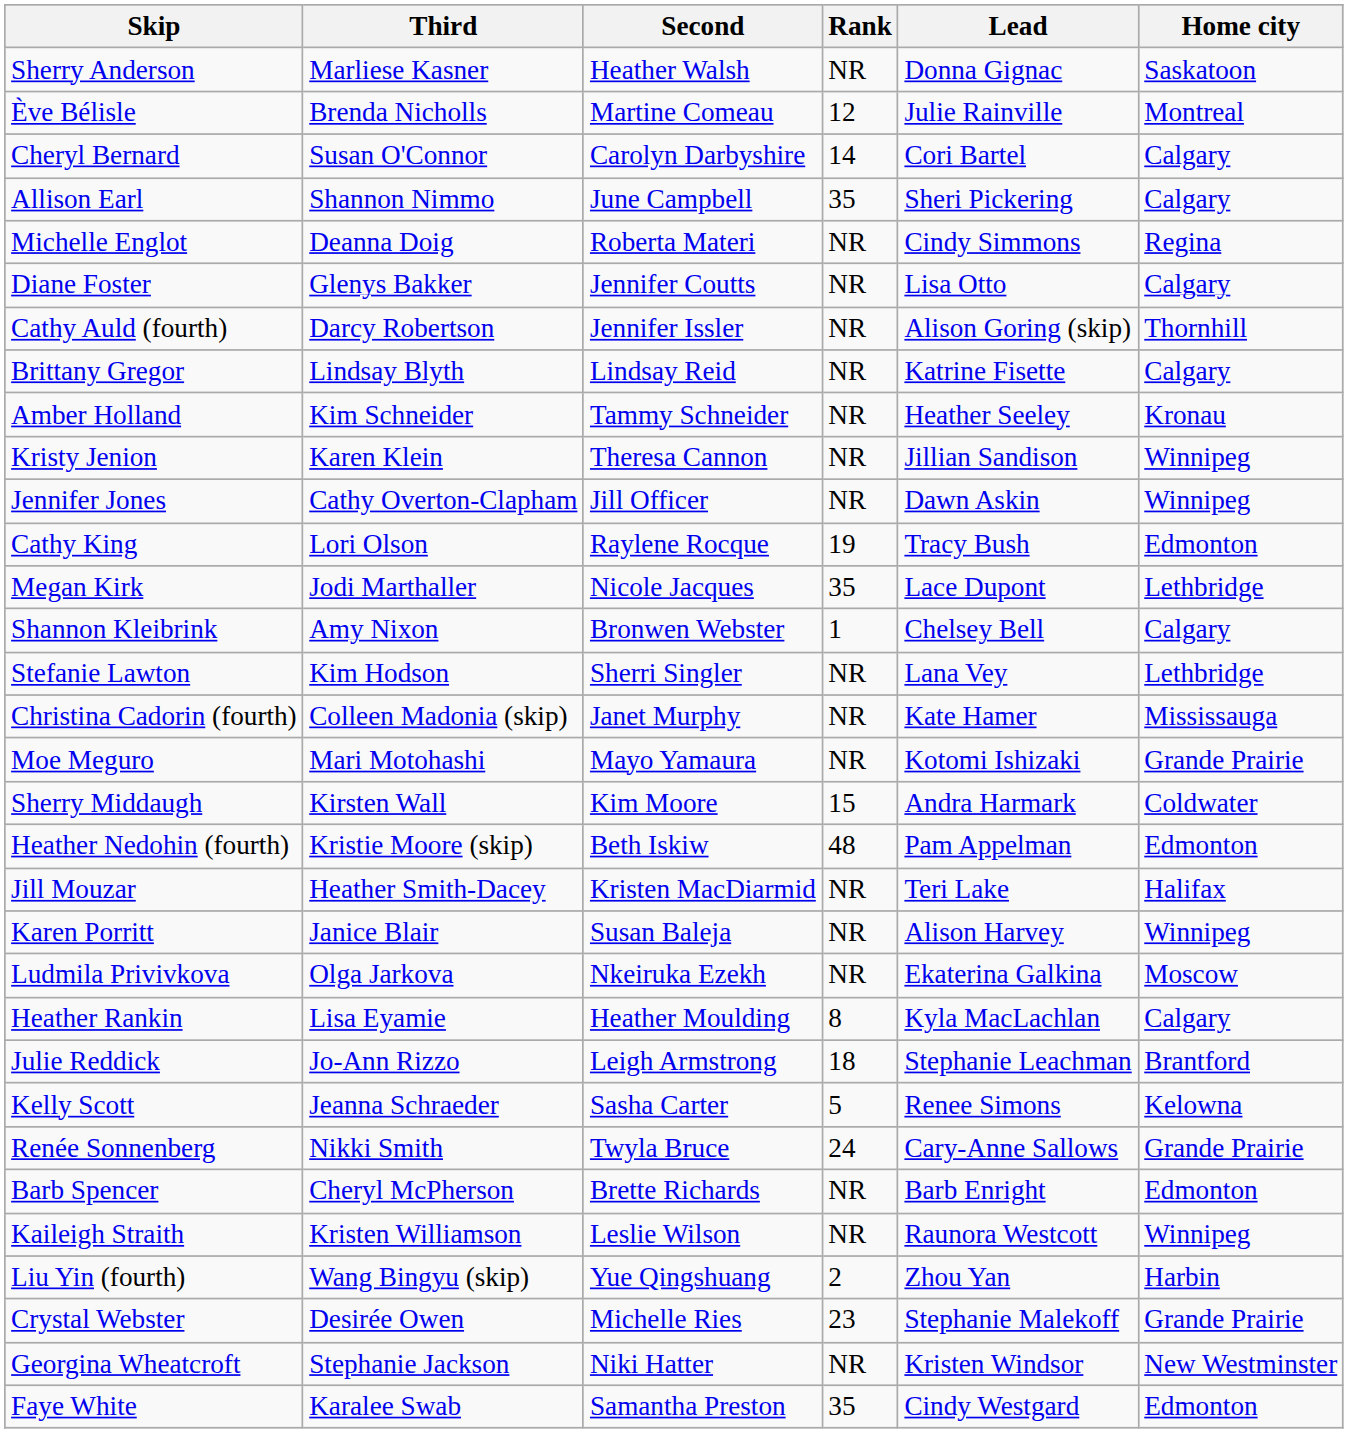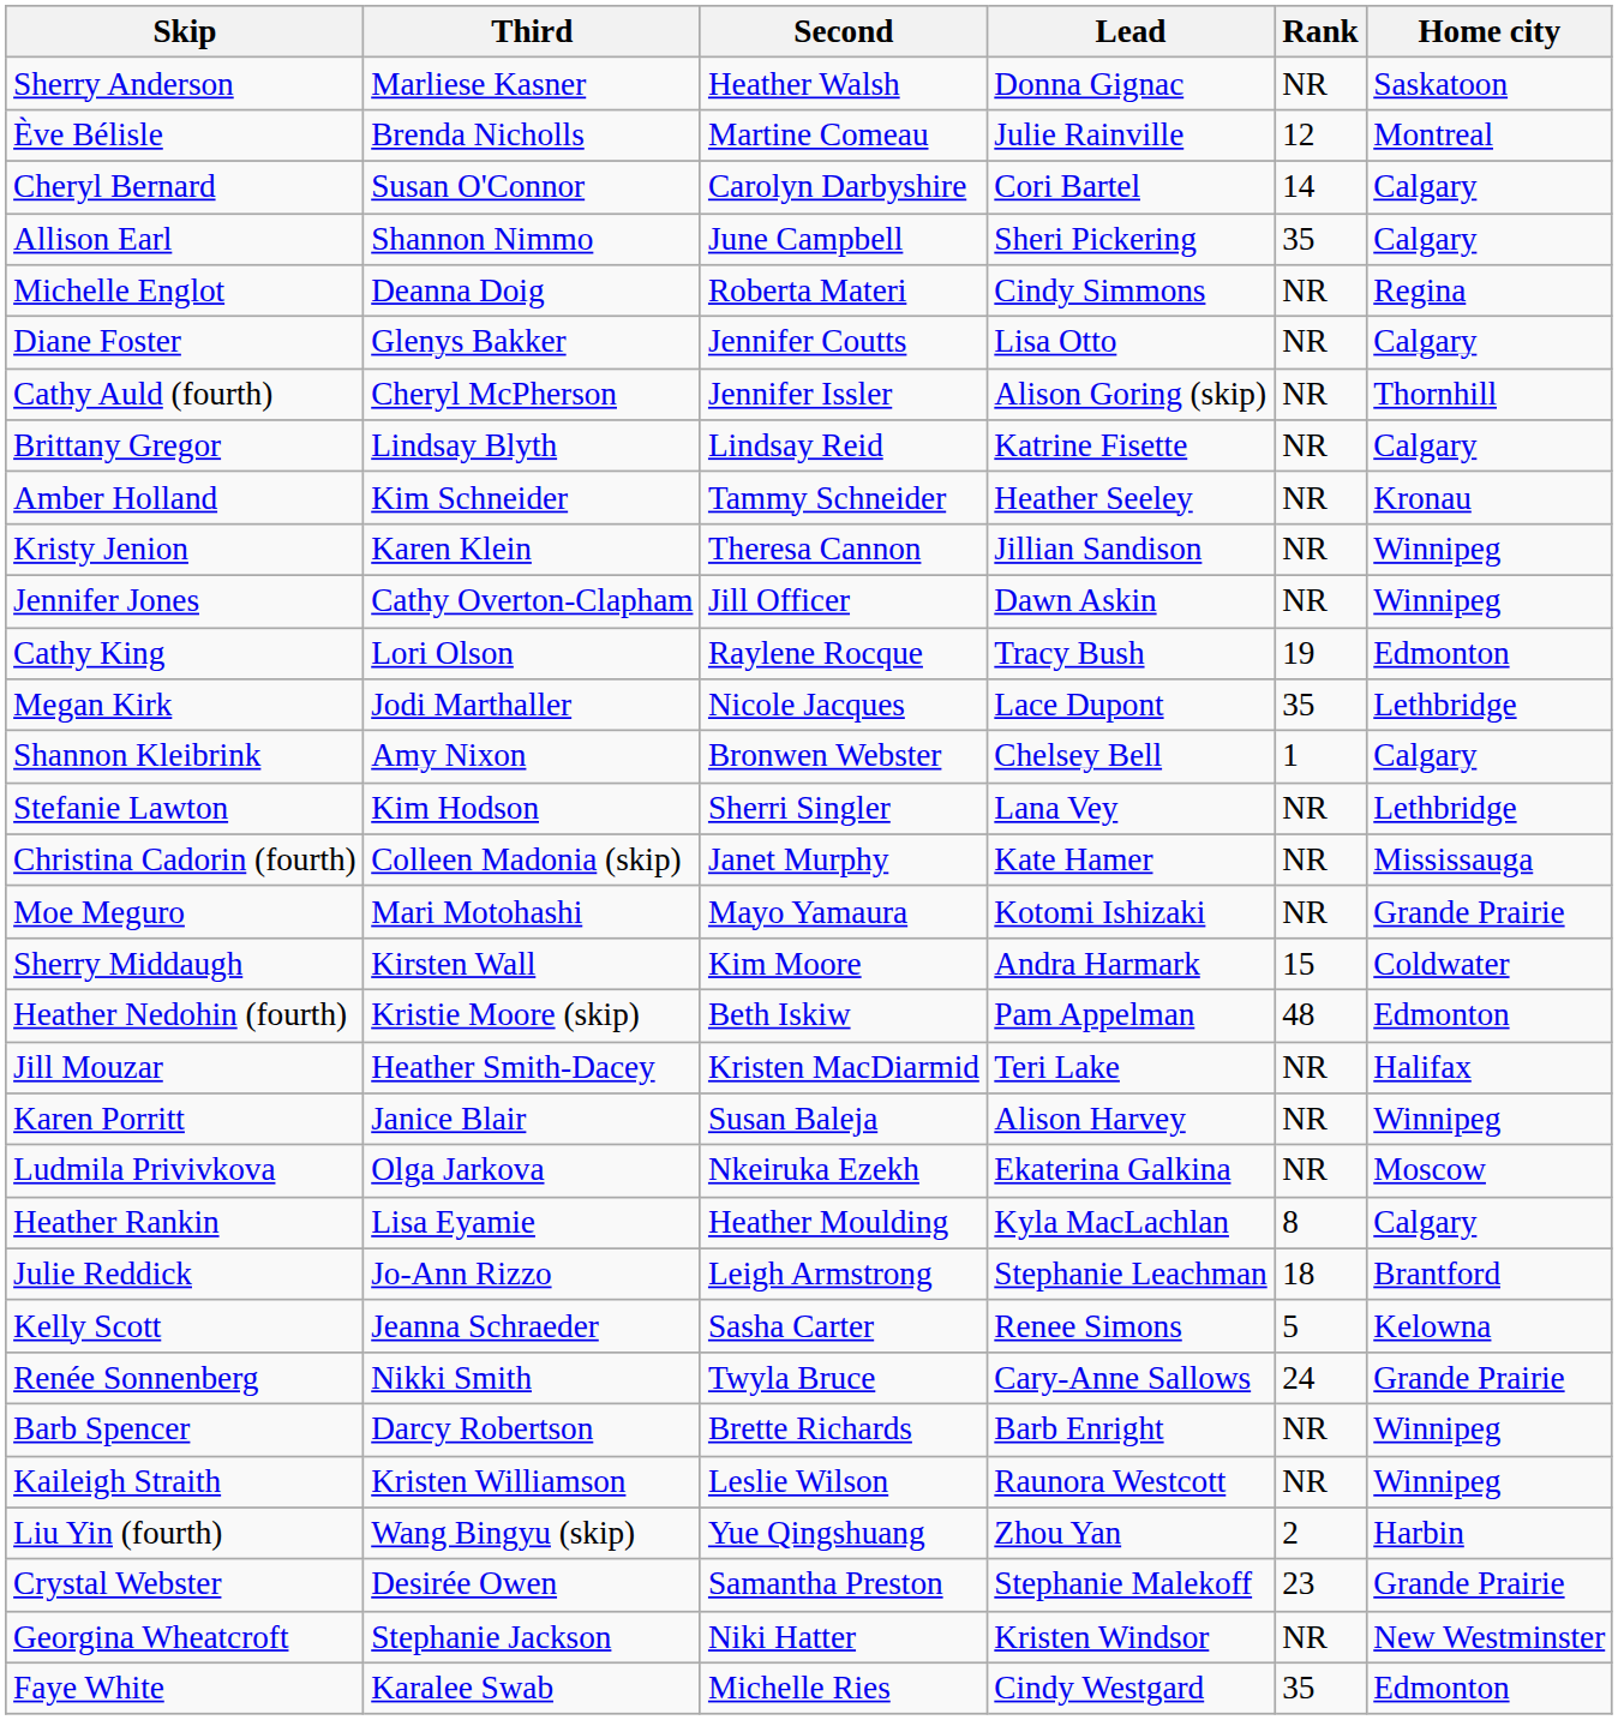 <table class="wikitable" border="1">
 <tr>
 <th>Skip</th>
 <th>Third</th>
 <th>Second</th>
+<th>Lead</th>
 <th>Rank</th>
-<th>Lead</th>
 <th>Home city</th>
 </tr>
 <tr>
 <td><a href='#'>Sherry Anderson</a></td>
 <td><a href='#'>Marliese Kasner</a></td>
 <td><a href='#'>Heather Walsh</a></td>
+<td><a href='#'>Donna Gignac</a></td>
 <td>NR</td>
-<td><a href='#'>Donna Gignac</a></td>
 <td> <a href='#'>Saskatoon</a></td>
 </tr>
 <tr>
 <td><a href='#'>Ève Bélisle</a></td>
 <td><a href='#'>Brenda Nicholls</a></td>
 <td><a href='#'>Martine Comeau</a></td>
+<td><a href='#'>Julie Rainville</a></td>
 <td>12</td>
-<td><a href='#'>Julie Rainville</a></td>
 <td> <a href='#'>Montreal</a></td>
 </tr>
 <tr>
 <td><a href='#'>Cheryl Bernard</a></td>
 <td><a href='#'>Susan O'Connor</a></td>
 <td><a href='#'>Carolyn Darbyshire</a></td>
+<td><a href='#'>Cori Bartel</a></td>
 <td>14</td>
-<td><a href='#'>Cori Bartel</a></td>
 <td> <a href='#'>Calgary</a></td>
 </tr>
 <tr>
 <td><a href='#'>Allison Earl</a></td>
 <td><a href='#'>Shannon Nimmo</a></td>
 <td><a href='#'>June Campbell</a></td>
+<td><a href='#'>Sheri Pickering</a></td>
 <td>35</td>
-<td><a href='#'>Sheri Pickering</a></td>
 <td> <a href='#'>Calgary</a></td>
 </tr>
 <tr>
 <td><a href='#'>Michelle Englot</a></td>
 <td><a href='#'>Deanna Doig</a></td>
 <td><a href='#'>Roberta Materi</a></td>
+<td><a href='#'>Cindy Simmons</a></td>
 <td>NR</td>
-<td><a href='#'>Cindy Simmons</a></td>
 <td> <a href='#'>Regina</a></td>
 </tr>
 <tr>
 <td><a href='#'>Diane Foster</a></td>
 <td><a href='#'>Glenys Bakker</a></td>
 <td><a href='#'>Jennifer Coutts</a></td>
+<td><a href='#'>Lisa Otto</a></td>
 <td>NR</td>
-<td><a href='#'>Lisa Otto</a></td>
 <td> <a href='#'>Calgary</a></td>
 </tr>
 <tr>
 <td><a href='#'>Cathy Auld</a> (fourth)</td>
-<td><a href='#'>Darcy Robertson</a></td>
+<td><a href='#'>Cheryl McPherson</a></td>
 <td><a href='#'>Jennifer Issler</a></td>
+<td><a href='#'>Alison Goring</a> (skip)</td>
 <td>NR</td>
-<td><a href='#'>Alison Goring</a> (skip)</td>
 <td> <a href='#'>Thornhill</a></td>
 </tr>
 <tr>
 <td><a href='#'>Brittany Gregor</a></td>
 <td><a href='#'>Lindsay Blyth</a></td>
 <td><a href='#'>Lindsay Reid</a></td>
+<td><a href='#'>Katrine Fisette</a></td>
 <td>NR</td>
-<td><a href='#'>Katrine Fisette</a></td>
 <td> <a href='#'>Calgary</a></td>
 </tr>
 <tr>
 <td><a href='#'>Amber Holland</a></td>
 <td><a href='#'>Kim Schneider</a></td>
 <td><a href='#'>Tammy Schneider</a></td>
+<td><a href='#'>Heather Seeley</a></td>
 <td>NR</td>
-<td><a href='#'>Heather Seeley</a></td>
 <td> <a href='#'>Kronau</a></td>
 </tr>
 <tr>
 <td><a href='#'>Kristy Jenion</a></td>
 <td><a href='#'>Karen Klein</a></td>
 <td><a href='#'>Theresa Cannon</a></td>
+<td><a href='#'>Jillian Sandison</a></td>
 <td>NR</td>
-<td><a href='#'>Jillian Sandison</a></td>
 <td> <a href='#'>Winnipeg</a></td>
 </tr>
 <tr>
 <td><a href='#'>Jennifer Jones</a></td>
 <td><a href='#'>Cathy Overton-Clapham</a></td>
 <td><a href='#'>Jill Officer</a></td>
+<td><a href='#'>Dawn Askin</a></td>
 <td>NR</td>
-<td><a href='#'>Dawn Askin</a></td>
 <td> <a href='#'>Winnipeg</a></td>
 </tr>
 <tr>
 <td><a href='#'>Cathy King</a></td>
 <td><a href='#'>Lori Olson</a></td>
 <td><a href='#'>Raylene Rocque</a></td>
+<td><a href='#'>Tracy Bush</a></td>
 <td>19</td>
-<td><a href='#'>Tracy Bush</a></td>
 <td> <a href='#'>Edmonton</a></td>
 </tr>
 <tr>
 <td><a href='#'>Megan Kirk</a></td>
 <td><a href='#'>Jodi Marthaller</a></td>
 <td><a href='#'>Nicole Jacques</a></td>
+<td><a href='#'>Lace Dupont</a></td>
 <td>35</td>
-<td><a href='#'>Lace Dupont</a></td>
 <td> <a href='#'>Lethbridge</a></td>
 </tr>
 <tr>
 <td><a href='#'>Shannon Kleibrink</a></td>
 <td><a href='#'>Amy Nixon</a></td>
 <td><a href='#'>Bronwen Webster</a></td>
+<td><a href='#'>Chelsey Bell</a></td>
 <td>1</td>
-<td><a href='#'>Chelsey Bell</a></td>
 <td> <a href='#'>Calgary</a></td>
 </tr>
 <tr>
 <td><a href='#'>Stefanie Lawton</a></td>
 <td><a href='#'>Kim Hodson</a></td>
 <td><a href='#'>Sherri Singler</a></td>
+<td><a href='#'>Lana Vey</a></td>
 <td>NR</td>
-<td><a href='#'>Lana Vey</a></td>
 <td> <a href='#'>Lethbridge</a></td>
 </tr>
 <tr>
 <td><a href='#'>Christina Cadorin</a> (fourth)</td>
 <td><a href='#'>Colleen Madonia</a> (skip)</td>
 <td><a href='#'>Janet Murphy</a></td>
+<td><a href='#'>Kate Hamer</a></td>
 <td>NR</td>
-<td><a href='#'>Kate Hamer</a></td>
 <td> <a href='#'>Mississauga</a></td>
 </tr>
 <tr>
 <td><a href='#'>Moe Meguro</a></td>
 <td><a href='#'>Mari Motohashi</a></td>
 <td><a href='#'>Mayo Yamaura</a></td>
+<td><a href='#'>Kotomi Ishizaki</a></td>
 <td>NR</td>
-<td><a href='#'>Kotomi Ishizaki</a></td>
 <td> <a href='#'>Grande Prairie</a></td>
 </tr>
 <tr>
 <td><a href='#'>Sherry Middaugh</a></td>
 <td><a href='#'>Kirsten Wall</a></td>
 <td><a href='#'>Kim Moore</a></td>
+<td><a href='#'>Andra Harmark</a></td>
 <td>15</td>
-<td><a href='#'>Andra Harmark</a></td>
 <td> <a href='#'>Coldwater</a></td>
 </tr>
 <tr>
 <td><a href='#'>Heather Nedohin</a> (fourth)</td>
 <td><a href='#'>Kristie Moore</a> (skip)</td>
 <td><a href='#'>Beth Iskiw</a></td>
+<td><a href='#'>Pam Appelman</a></td>
 <td>48</td>
-<td><a href='#'>Pam Appelman</a></td>
 <td> <a href='#'>Edmonton</a></td>
 </tr>
 <tr>
 <td><a href='#'>Jill Mouzar</a></td>
 <td><a href='#'>Heather Smith-Dacey</a></td>
 <td><a href='#'>Kristen MacDiarmid</a></td>
+<td><a href='#'>Teri Lake</a></td>
 <td>NR</td>
-<td><a href='#'>Teri Lake</a></td>
 <td> <a href='#'>Halifax</a></td>
 </tr>
 <tr>
 <td><a href='#'>Karen Porritt</a></td>
 <td><a href='#'>Janice Blair</a></td>
 <td><a href='#'>Susan Baleja</a></td>
+<td><a href='#'>Alison Harvey</a></td>
 <td>NR</td>
-<td><a href='#'>Alison Harvey</a></td>
 <td> <a href='#'>Winnipeg</a></td>
 </tr>
 <tr>
 <td><a href='#'>Ludmila Privivkova</a></td>
 <td><a href='#'>Olga Jarkova</a></td>
 <td><a href='#'>Nkeiruka Ezekh</a></td>
+<td><a href='#'>Ekaterina Galkina</a></td>
 <td>NR</td>
-<td><a href='#'>Ekaterina Galkina</a></td>
 <td> <a href='#'>Moscow</a></td>
 </tr>
 <tr>
 <td><a href='#'>Heather Rankin</a></td>
 <td><a href='#'>Lisa Eyamie</a></td>
 <td><a href='#'>Heather Moulding</a></td>
+<td><a href='#'>Kyla MacLachlan</a></td>
 <td>8</td>
-<td><a href='#'>Kyla MacLachlan</a></td>
 <td> <a href='#'>Calgary</a></td>
 </tr>
 <tr>
 <td><a href='#'>Julie Reddick</a></td>
 <td><a href='#'>Jo-Ann Rizzo</a></td>
 <td><a href='#'>Leigh Armstrong</a></td>
+<td><a href='#'>Stephanie Leachman</a></td>
 <td>18</td>
-<td><a href='#'>Stephanie Leachman</a></td>
 <td> <a href='#'>Brantford</a></td>
 </tr>
 <tr>
 <td><a href='#'>Kelly Scott</a></td>
 <td><a href='#'>Jeanna Schraeder</a></td>
 <td><a href='#'>Sasha Carter</a></td>
+<td><a href='#'>Renee Simons</a></td>
 <td>5</td>
-<td><a href='#'>Renee Simons</a></td>
 <td> <a href='#'>Kelowna</a></td>
 </tr>
 <tr>
 <td><a href='#'>Renée Sonnenberg</a></td>
 <td><a href='#'>Nikki Smith</a></td>
 <td><a href='#'>Twyla Bruce</a></td>
+<td><a href='#'>Cary-Anne Sallows</a></td>
 <td>24</td>
-<td><a href='#'>Cary-Anne Sallows</a></td>
 <td> <a href='#'>Grande Prairie</a></td>
 </tr>
 <tr>
 <td><a href='#'>Barb Spencer</a></td>
-<td><a href='#'>Cheryl McPherson</a></td>
+<td><a href='#'>Darcy Robertson</a></td>
 <td><a href='#'>Brette Richards</a></td>
+<td><a href='#'>Barb Enright</a></td>
 <td>NR</td>
-<td><a href='#'>Barb Enright</a></td>
-<td> <a href='#'>Edmonton</a></td>
+<td> <a href='#'>Winnipeg</a></td>
 </tr>
 <tr>
 <td><a href='#'>Kaileigh Straith</a></td>
 <td><a href='#'>Kristen Williamson</a></td>
 <td><a href='#'>Leslie Wilson</a></td>
+<td><a href='#'>Raunora Westcott</a></td>
 <td>NR</td>
-<td><a href='#'>Raunora Westcott</a></td>
 <td> <a href='#'>Winnipeg</a></td>
 </tr>
 <tr>
 <td><a href='#'>Liu Yin</a> (fourth)</td>
 <td><a href='#'>Wang Bingyu</a> (skip)</td>
 <td><a href='#'>Yue Qingshuang</a></td>
+<td><a href='#'>Zhou Yan</a></td>
 <td>2</td>
-<td><a href='#'>Zhou Yan</a></td>
 <td> <a href='#'>Harbin</a></td>
 </tr>
 <tr>
 <td><a href='#'>Crystal Webster</a></td>
 <td><a href='#'>Desirée Owen</a></td>
-<td><a href='#'>Michelle Ries</a></td>
+<td><a href='#'>Samantha Preston</a></td>
+<td><a href='#'>Stephanie Malekoff</a></td>
 <td>23</td>
-<td><a href='#'>Stephanie Malekoff</a></td>
 <td> <a href='#'>Grande Prairie</a></td>
 </tr>
 <tr>
 <td><a href='#'>Georgina Wheatcroft</a></td>
 <td><a href='#'>Stephanie Jackson</a></td>
 <td><a href='#'>Niki Hatter</a></td>
+<td><a href='#'>Kristen Windsor</a></td>
 <td>NR</td>
-<td><a href='#'>Kristen Windsor</a></td>
 <td> <a href='#'>New Westminster</a></td>
 </tr>
 <tr>
 <td><a href='#'>Faye White</a></td>
 <td><a href='#'>Karalee Swab</a></td>
-<td><a href='#'>Samantha Preston</a></td>
+<td><a href='#'>Michelle Ries</a></td>
+<td><a href='#'>Cindy Westgard</a></td>
 <td>35</td>
-<td><a href='#'>Cindy Westgard</a></td>
 <td> <a href='#'>Edmonton</a></td>
 </tr>
 </table>
